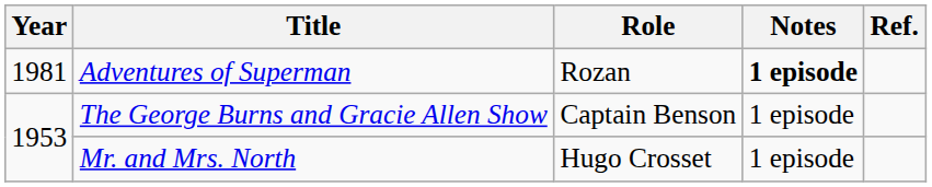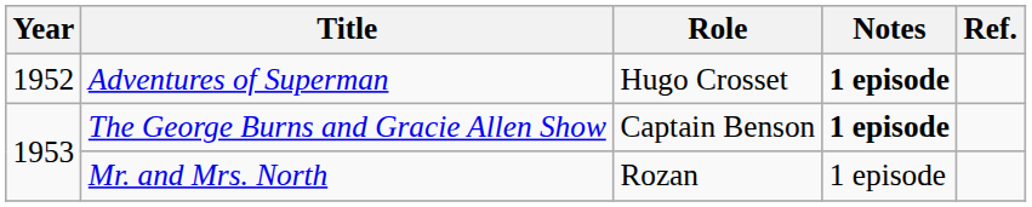 <table class="wikitable sortable">
 <tr>
 <th>Year</th>
 <th>Title</th>
 <th>Role</th>
 <th class="unsortable">Notes</th>
 <th class="unsortable">Ref.</th>
 </tr>
 <tr>
-<td>1981</td>
+<td>1952</td>
 <td><em><a href='#'>Adventures of Superman</a></em></td>
-<td>Rozan</td>
+<td>Hugo Crosset</td>
 <td><strong>1 episode</strong></td>
 <td></td>
 </tr>
 <tr>
 <td rowspan="2">1953</td>
 <td><em><a href='#'>The George Burns and Gracie Allen Show</a></em></td>
 <td>Captain Benson</td>
-<td>1 episode</td>
+<td><strong>1 episode</strong></td>
 <td></td>
 </tr>
 <tr>
 <td><em><a href='#'>Mr. and Mrs. North</a></em></td>
-<td>Hugo Crosset</td>
+<td>Rozan</td>
 <td>1 episode</td>
 <td></td>
 </tr>
 </table>
